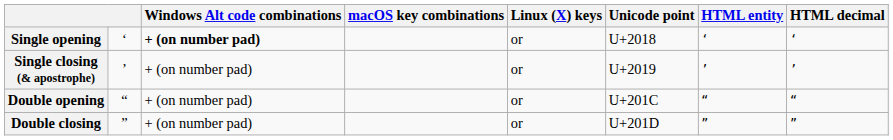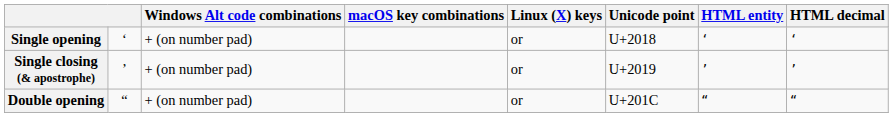 <table class="wikitable">
 <tr>
 <th colspan="2"> </th>
 <th style="text-align: center">Windows <a href='#'>Alt code</a> combinations</th>
 <th style="text-align: center;"><a href='#'>macOS</a> key combinations</th>
 <th style="text-align: center">Linux (<a href='#'>X</a>) keys</th>
 <th style="text-align: center">Unicode point</th>
 <th style="text-align: center"><a href='#'>HTML entity</a></th>
 <th style="text-align: center">HTML decimal</th>
 </tr>
 <tr>
 <th>Single opening</th>
 <td style="text-align: center; width: 30px"> <span>‘</span> </td>
-<td><strong>+ (on number pad)</strong></td>
+<td>+ (on number pad)</td>
 <td></td>
 <td> or </td>
 <td>U+2018</td>
 <td><code>&lsquo;</code></td>
 <td><code>&#8216;</code></td>
 </tr>
 <tr>
 <th>Single closing<small><br>(& apostrophe)</small></th>
 <td style="text-align: center"> <span>’</span> </td>
 <td>+ (on number pad)</td>
 <td></td>
 <td> or </td>
 <td>U+2019</td>
 <td><code>&rsquo;</code></td>
 <td><code>&#8217;</code></td>
 </tr>
 <tr>
 <th>Double opening</th>
 <td style="text-align: center"> <span>“</span> </td>
 <td>+ (on number pad)</td>
 <td></td>
 <td> or </td>
 <td>U+201C</td>
 <td><code>&ldquo;</code></td>
 <td><code>&#8220;</code></td>
 </tr>
-<tr>
-<th>Double closing</th>
-<td style="text-align: center"> <span>”</span> </td>
-<td>+ (on number pad)</td>
-<td></td>
-<td> or </td>
-<td>U+201D</td>
-<td><code>&rdquo;</code></td>
-<td><code>&#8221;</code></td>
-</tr>
 </table>
